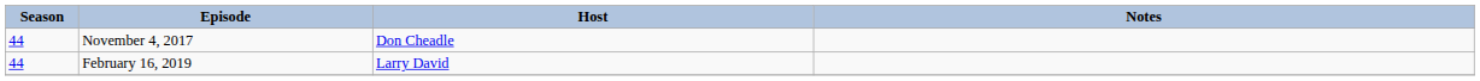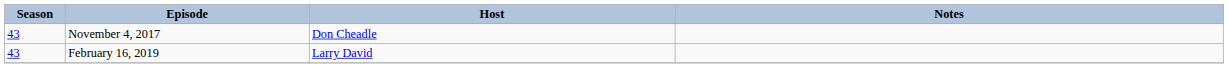 <table class="wikitable" style="width:100%;">
 <tr>
 <th style="background:#B0C4DE;" width="5%">Season</th>
 <th style="background:#B0C4DE;" width="20%">Episode</th>
 <th style="background:#B0C4DE;" width="30%">Host</th>
 <th style="background:#B0C4DE;" width="45%">Notes</th>
 </tr>
 <tr>
-<td><a href='#'>44</a></td>
+<td><a href='#'>43</a></td>
 <td>November 4, 2017</td>
 <td><a href='#'>Don Cheadle</a></td>
 <td></td>
 </tr>
 <tr>
-<td><a href='#'>44</a></td>
+<td><a href='#'>43</a></td>
 <td>February 16, 2019</td>
 <td><a href='#'>Larry David</a></td>
 <td></td>
 </tr>
 <tr>
 </tr>
 </table>
